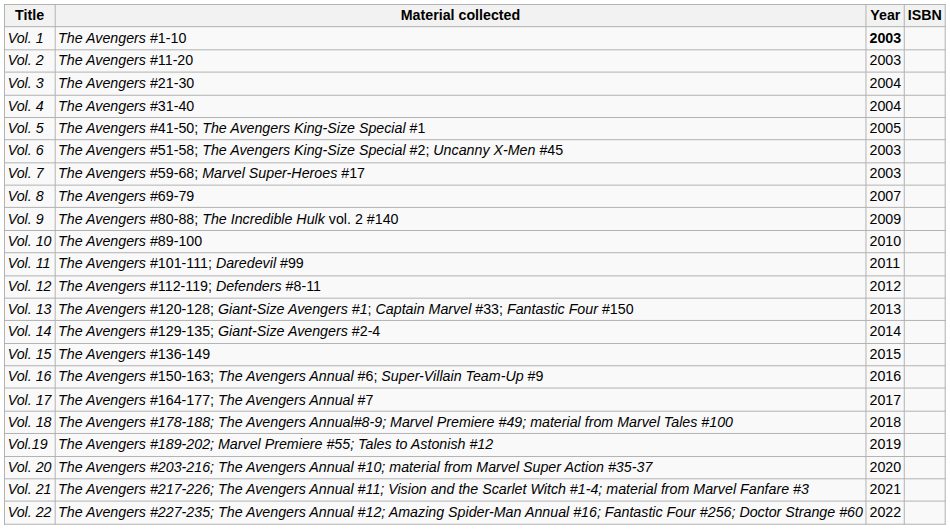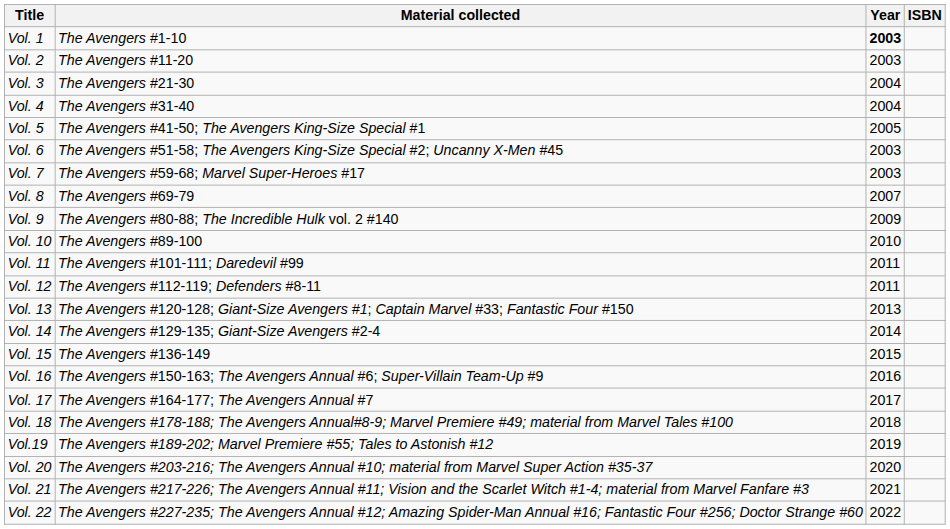 <table class="wikitable sortable">
 <tr>
 <th>Title</th>
 <th>Material collected</th>
 <th>Year</th>
 <th>ISBN</th>
 </tr>
 <tr>
 <td><em>Vol. 1</em></td>
 <td><em>The Avengers</em> #1-10</td>
 <td><strong>2003</strong></td>
 <td></td>
 </tr>
 <tr>
 <td><em>Vol. 2</em></td>
 <td><em>The Avengers</em> #11-20</td>
 <td>2003</td>
 <td></td>
 </tr>
 <tr>
 <td><em>Vol. 3</em></td>
 <td><em>The Avengers</em> #21-30</td>
 <td>2004</td>
 <td></td>
 </tr>
 <tr>
 <td><em>Vol. 4</em></td>
 <td><em>The Avengers</em> #31-40</td>
 <td>2004</td>
 <td></td>
 </tr>
 <tr>
 <td><em>Vol. 5</em></td>
 <td><em>The Avengers</em> #41-50; <em>The Avengers King-Size Special</em> #1</td>
 <td>2005</td>
 <td></td>
 </tr>
 <tr>
 <td><em>Vol. 6</em></td>
 <td><em>The Avengers</em> #51-58; <em>The Avengers King-Size Special</em> #2; <em>Uncanny X-Men</em> #45</td>
 <td>2003</td>
 <td></td>
 </tr>
 <tr>
 <td><em>Vol. 7</em></td>
 <td><em>The Avengers</em> #59-68; <em>Marvel Super-Heroes</em> #17</td>
 <td>2003</td>
 <td></td>
 </tr>
 <tr>
 <td><em>Vol. 8</em></td>
 <td><em>The Avengers</em> #69-79</td>
 <td>2007</td>
 <td></td>
 </tr>
 <tr>
 <td><em>Vol. 9</em></td>
 <td><em>The Avengers</em> #80-88; <em>The Incredible Hulk</em> vol. 2 #140</td>
 <td>2009</td>
 <td></td>
 </tr>
 <tr>
 <td><em>Vol. 10</em></td>
 <td><em>The Avengers</em> #89-100</td>
 <td>2010</td>
 <td></td>
 </tr>
 <tr>
 <td><em>Vol. 11</em></td>
 <td><em>The Avengers</em> #101-111; <em>Daredevil</em> #99</td>
 <td>2011</td>
 <td></td>
 </tr>
 <tr>
 <td><em>Vol. 12</em></td>
 <td><em>The Avengers</em> #112-119; <em>Defenders</em> #8-11</td>
-<td>2012</td>
+<td>2011</td>
 <td></td>
 </tr>
 <tr>
 <td><em>Vol. 13</em></td>
 <td><em>The Avengers</em> #120-128; <em>Giant-Size Avengers #1</em>; <em>Captain Marvel</em> #33; <em>Fantastic Four</em> #150</td>
 <td>2013</td>
 <td></td>
 </tr>
 <tr>
 <td><em>Vol. 14</em></td>
 <td><em>The Avengers</em> #129-135; <em>Giant-Size Avengers</em> #2-4</td>
 <td>2014</td>
 <td></td>
 </tr>
 <tr>
 <td><em>Vol. 15</em></td>
 <td><em>The Avengers</em> #136-149</td>
 <td>2015</td>
 <td></td>
 </tr>
 <tr>
 <td><em>Vol. 16</em></td>
 <td><em>The Avengers</em> #150-163; <em>The Avengers Annual</em> #6; <em>Super-Villain Team-Up</em> #9</td>
 <td>2016</td>
 <td></td>
 </tr>
 <tr>
 <td><em>Vol. 17</em></td>
 <td><em>The Avengers</em> #164-177; <em>The Avengers Annual</em> #7</td>
 <td>2017</td>
 <td></td>
 </tr>
 <tr>
 <td><em>Vol. 18</em></td>
 <td><em>The Avengers #178-188; The Avengers Annual#8-9; Marvel Premiere #49; material from Marvel Tales #100</em></td>
 <td>2018</td>
 </tr>
 <tr>
 <td><em>Vol.19</em></td>
 <td><em>The Avengers #189-202; Marvel Premiere #55; Tales to Astonish #12</em></td>
 <td>2019</td>
 <td></td>
 </tr>
 <tr>
 <td><em>Vol. 20</em></td>
 <td><em>The Avengers #203-216; The Avengers Annual #10; material from Marvel Super Action #35-37</em></td>
 <td>2020</td>
 <td></td>
 </tr>
 <tr>
 <td><em>Vol. 21</em></td>
 <td><em>The Avengers #217-226; The Avengers Annual #11; Vision and the Scarlet Witch #1-4; material from Marvel Fanfare #3</em></td>
 <td>2021</td>
 <td></td>
 </tr>
 <tr>
 <td><em>Vol. 22</em></td>
 <td><em>The Avengers #227-235; The Avengers Annual #12; Amazing Spider-Man Annual #16; Fantastic Four #256; Doctor Strange #60</em></td>
 <td>2022</td>
 <td></td>
 </tr>
 </table>
